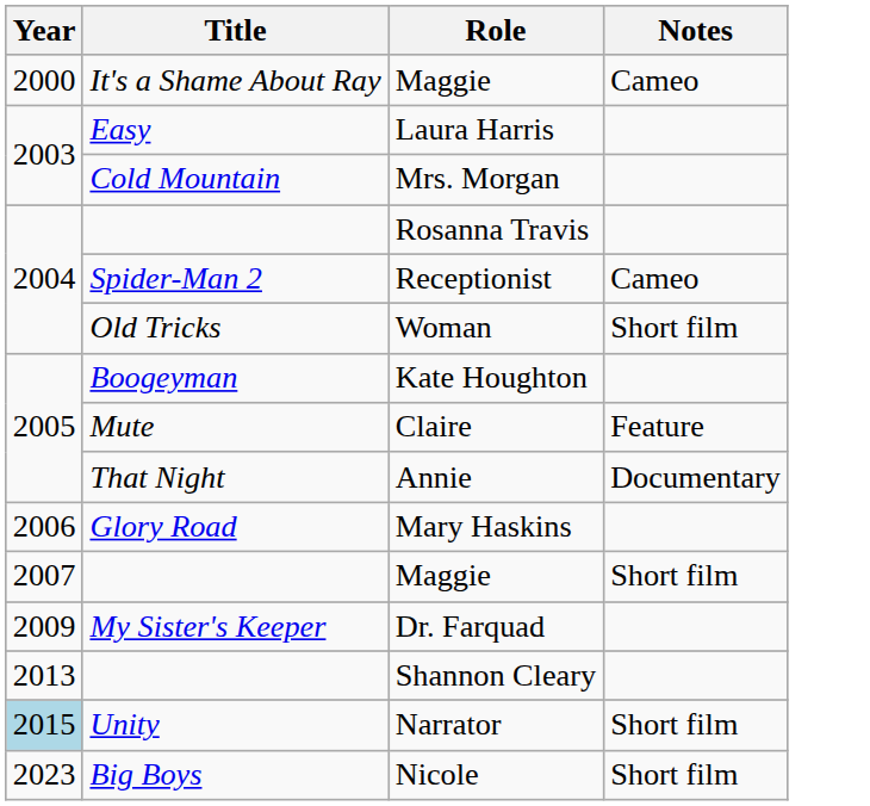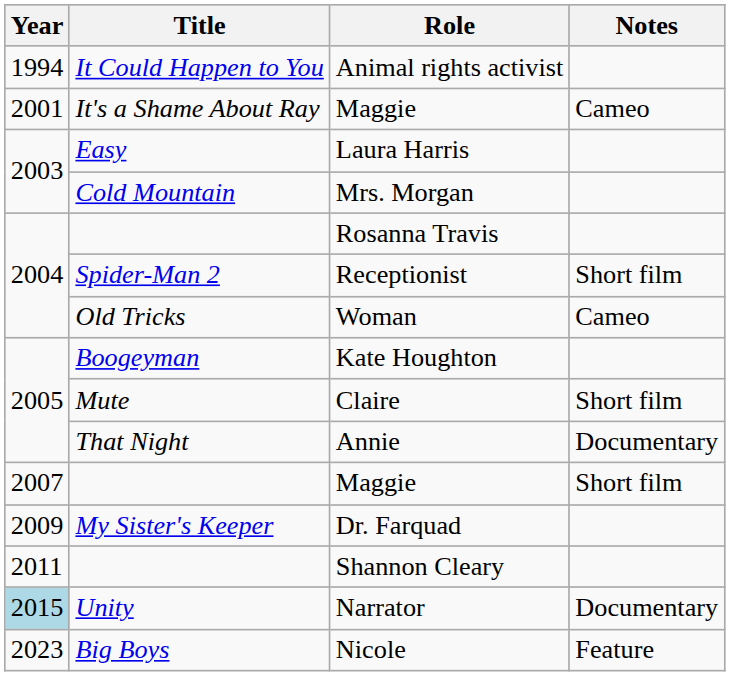 <table class="wikitable sortable">
 <tr>
 <th>Year</th>
 <th>Title</th>
 <th>Role</th>
 <th class="unsortable">Notes</th>
 </tr>
 <tr>
-<td>2000</td>
+<td>1994</td>
+<td><em><a href='#'>It Could Happen to You</a></em></td>
+<td>Animal rights activist</td>
+<td></td>
+</tr>
+<tr>
+<td>2001</td>
 <td><em>It's a Shame About Ray</em></td>
 <td>Maggie</td>
 <td>Cameo</td>
 </tr>
 <tr>
 <td rowspan="2">2003</td>
 <td><em><a href='#'>Easy</a></em></td>
 <td>Laura Harris</td>
 <td></td>
 </tr>
 <tr>
 <td><em><a href='#'>Cold Mountain</a></em></td>
 <td>Mrs. Morgan</td>
 <td></td>
 </tr>
 <tr>
 <td rowspan="3">2004</td>
 <td><em></em></td>
 <td>Rosanna Travis</td>
 <td></td>
 </tr>
 <tr>
 <td><em><a href='#'>Spider-Man 2</a></em></td>
 <td>Receptionist</td>
-<td>Cameo</td>
+<td>Short film</td>
 </tr>
 <tr>
 <td><em>Old Tricks</em></td>
 <td>Woman</td>
-<td>Short film</td>
+<td>Cameo</td>
 </tr>
 <tr>
 <td rowspan="3">2005</td>
 <td><em><a href='#'>Boogeyman</a></em></td>
 <td>Kate Houghton</td>
 <td></td>
 </tr>
 <tr>
 <td><em>Mute</em></td>
 <td>Claire</td>
-<td>Feature</td>
+<td>Short film</td>
 </tr>
 <tr>
 <td><em>That Night</em></td>
 <td>Annie</td>
 <td>Documentary</td>
-</tr>
-<tr>
-<td>2006</td>
-<td><em><a href='#'>Glory Road</a></em></td>
-<td>Mary Haskins</td>
-<td></td>
 </tr>
 <tr>
 <td>2007</td>
 <td><em></em></td>
 <td>Maggie</td>
 <td>Short film</td>
 </tr>
 <tr>
 <td>2009</td>
 <td><em><a href='#'>My Sister's Keeper</a></em></td>
 <td>Dr. Farquad</td>
 <td></td>
 </tr>
 <tr>
-<td>2013</td>
+<td>2011</td>
 <td><em></em></td>
 <td>Shannon Cleary</td>
 <td></td>
 </tr>
 <tr>
 <td style="background: lightblue;">2015</td>
 <td><em><a href='#'>Unity</a></em></td>
 <td>Narrator</td>
-<td>Short film</td>
+<td>Documentary</td>
 </tr>
 <tr>
 <td>2023</td>
 <td><em><a href='#'>Big Boys</a></em></td>
 <td>Nicole</td>
-<td>Short film</td>
+<td>Feature</td>
 </tr>
 </table>
